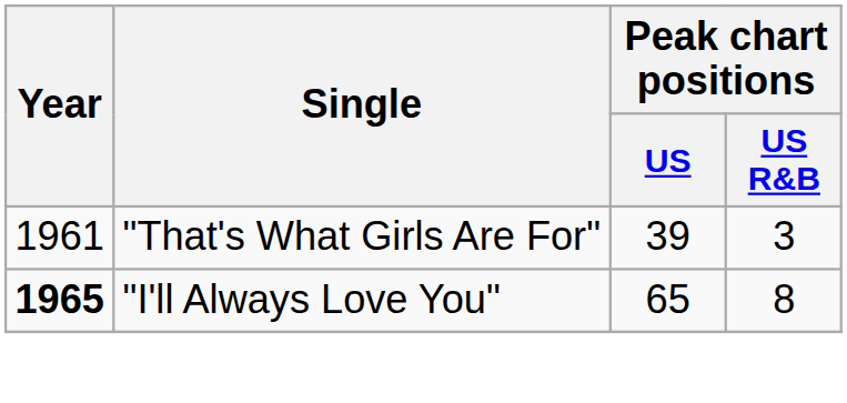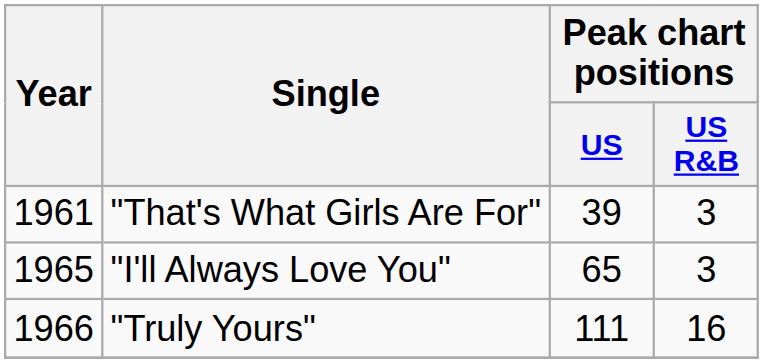 <table class="wikitable" style="text-align:center;">
 <tr>
 <th rowspan="2">Year</th>
 <th rowspan="2">Single</th>
 <th colspan="2">Peak chart positions</th>
 </tr>
 <tr style="font-size:smaller;">
 <th width="40"><a href='#'>US</a><br></th>
 <th width="40"><a href='#'>US<br>R&B</a><br></th>
 </tr>
 <tr>
 <td rowspan="1">1961</td>
 <td align="left">"That's What Girls Are For"</td>
 <td>39</td>
 <td>3</td>
 </tr>
 <tr>
-<td rowspan="1"><strong>1965</strong></td>
+<td rowspan="1">1965</td>
 <td align="left">"I'll Always Love You"</td>
 <td>65</td>
-<td>8</td>
+<td>3</td>
+</tr>
+<tr>
+<td rowspan="1">1966</td>
+<td align="left">"Truly Yours"</td>
+<td>111</td>
+<td>16</td>
 </tr>
 <tr>
 </tr>
 </table>
